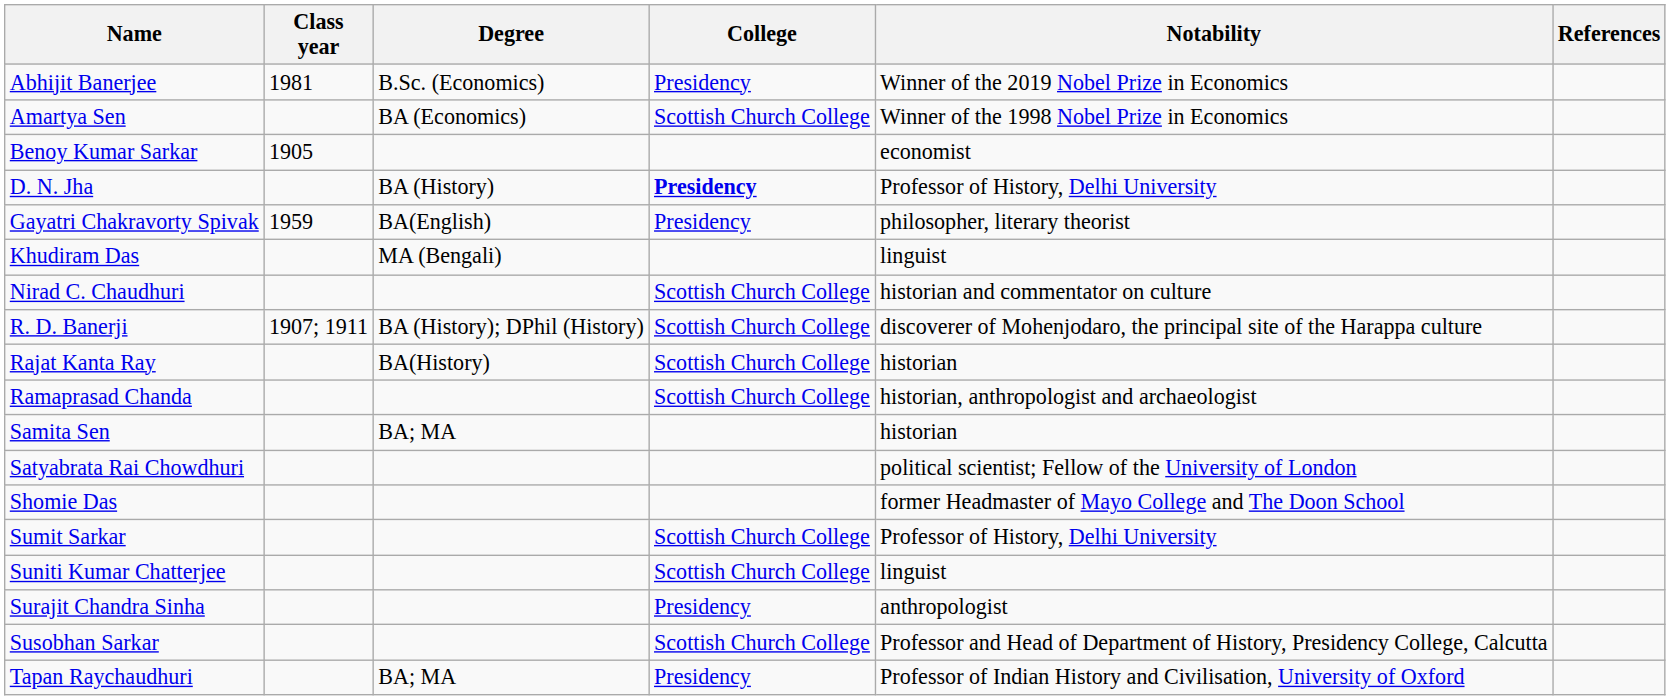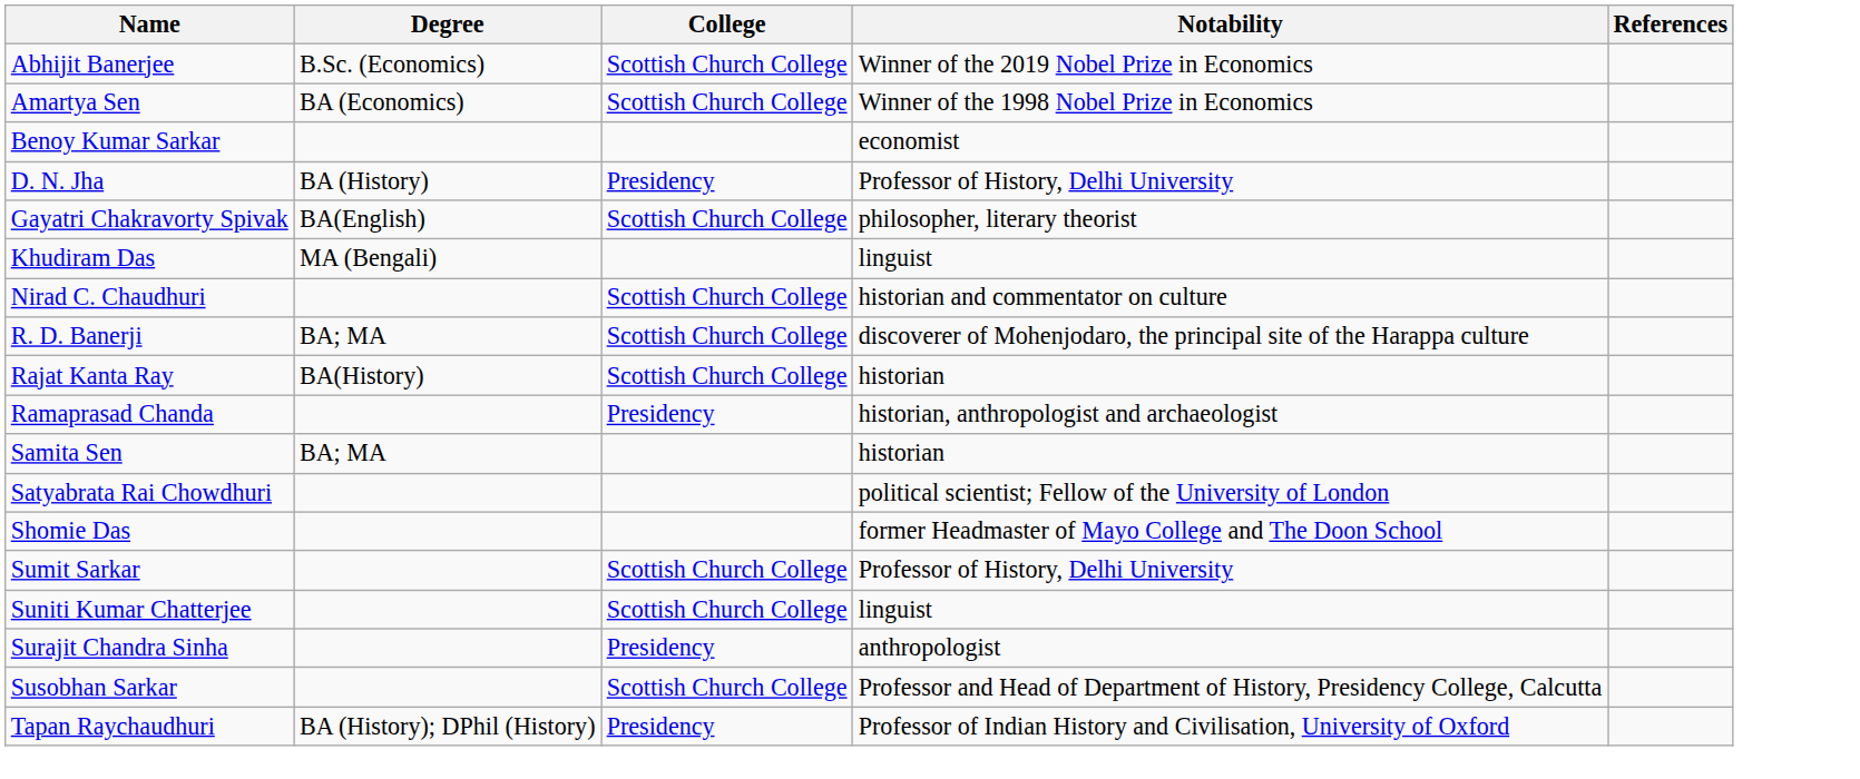 <table class="wikitable sortable">
 <tr>
 <th>Name</th>
-<th>Class<br>year</th>
 <th>Degree</th>
 <th>College</th>
 <th class="unsortable">Notability</th>
 <th class="unsortable">References</th>
 </tr>
 <tr>
 <td><a href='#'>Abhijit Banerjee</a></td>
-<td>1981</td>
 <td>B.Sc. (Economics)</td>
-<td><a href='#'>Presidency</a></td>
+<td><a href='#'>Scottish Church College</a></td>
 <td>Winner of the 2019 <a href='#'>Nobel Prize</a> in Economics</td>
 <td></td>
 </tr>
 <tr>
 <td><a href='#'>Amartya Sen</a></td>
-<td></td>
 <td>BA (Economics)</td>
 <td><a href='#'>Scottish Church College</a></td>
 <td>Winner of the 1998 <a href='#'>Nobel Prize</a> in Economics</td>
 <td></td>
 </tr>
 <tr>
 <td><a href='#'>Benoy Kumar Sarkar</a></td>
-<td>1905</td>
 <td></td>
 <td></td>
 <td>economist</td>
 <td></td>
 </tr>
 <tr>
 <td><a href='#'>D. N. Jha</a></td>
-<td></td>
 <td>BA (History)</td>
-<td><strong><a href='#'>Presidency</a></strong></td>
+<td><a href='#'>Presidency</a></td>
 <td>Professor of History, <a href='#'>Delhi University</a></td>
 <td></td>
 </tr>
 <tr>
 <td><a href='#'>Gayatri Chakravorty Spivak</a></td>
-<td>1959</td>
 <td>BA(English)</td>
-<td><a href='#'>Presidency</a></td>
+<td><a href='#'>Scottish Church College</a></td>
 <td>philosopher, literary theorist</td>
 <td></td>
 </tr>
 <tr>
 <td><a href='#'>Khudiram Das</a></td>
-<td></td>
 <td>MA (Bengali)</td>
 <td></td>
 <td>linguist</td>
 <td></td>
 </tr>
 <tr>
 <td><a href='#'>Nirad C. Chaudhuri</a></td>
 <td></td>
-<td></td>
 <td><a href='#'>Scottish Church College</a></td>
 <td>historian and commentator on culture</td>
 <td></td>
 </tr>
 <tr>
 <td><a href='#'>R. D. Banerji</a></td>
-<td>1907; 1911</td>
-<td>BA (History); DPhil (History)</td>
+<td>BA; MA</td>
 <td><a href='#'>Scottish Church College</a></td>
 <td>discoverer of Mohenjodaro, the principal site of the Harappa culture</td>
 <td></td>
 </tr>
 <tr>
 <td><a href='#'>Rajat Kanta Ray</a></td>
-<td></td>
 <td>BA(History)</td>
 <td><a href='#'>Scottish Church College</a></td>
 <td>historian</td>
 <td></td>
 </tr>
 <tr>
 <td><a href='#'>Ramaprasad Chanda</a></td>
 <td></td>
-<td></td>
-<td><a href='#'>Scottish Church College</a></td>
+<td><a href='#'>Presidency</a></td>
 <td>historian, anthropologist and archaeologist</td>
 <td></td>
 </tr>
 <tr>
 <td><a href='#'>Samita Sen</a></td>
-<td></td>
 <td>BA; MA</td>
 <td></td>
 <td>historian</td>
 <td></td>
 </tr>
 <tr>
 <td><a href='#'>Satyabrata Rai Chowdhuri</a></td>
 <td></td>
 <td></td>
-<td></td>
 <td>political scientist; Fellow of the <a href='#'>University of London</a></td>
 <td></td>
 </tr>
 <tr>
 <td><a href='#'>Shomie Das</a></td>
-<td></td>
 <td></td>
 <td></td>
 <td>former Headmaster of <a href='#'>Mayo College</a> and <a href='#'>The Doon School</a></td>
 <td></td>
 </tr>
 <tr>
 <td><a href='#'>Sumit Sarkar</a></td>
 <td></td>
-<td></td>
 <td><a href='#'>Scottish Church College</a></td>
 <td>Professor of History, <a href='#'>Delhi University</a></td>
 <td></td>
 </tr>
 <tr>
 <td><a href='#'>Suniti Kumar Chatterjee</a></td>
-<td></td>
 <td></td>
 <td><a href='#'>Scottish Church College</a></td>
 <td>linguist</td>
 <td></td>
 </tr>
 <tr>
 <td><a href='#'>Surajit Chandra Sinha</a></td>
 <td></td>
-<td></td>
 <td><a href='#'>Presidency</a></td>
 <td>anthropologist</td>
 <td></td>
 </tr>
 <tr>
 <td><a href='#'>Susobhan Sarkar</a></td>
 <td></td>
-<td></td>
 <td><a href='#'>Scottish Church College</a></td>
 <td>Professor and Head of Department of History, Presidency College, Calcutta</td>
 <td></td>
 </tr>
 <tr>
 <td><a href='#'>Tapan Raychaudhuri</a></td>
-<td></td>
-<td>BA; MA</td>
+<td>BA (History); DPhil (History)</td>
 <td><a href='#'>Presidency</a></td>
 <td>Professor of Indian History and Civilisation, <a href='#'>University of Oxford</a></td>
 <td></td>
 </tr>
 </table>
